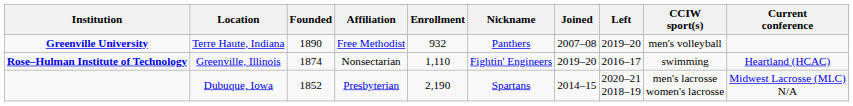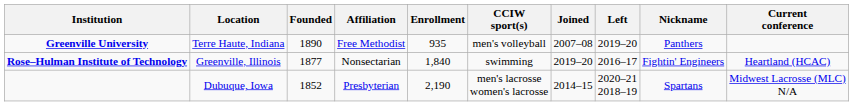 <table class="wikitable sortable" style="text-align:center">
 <tr>
 <th>Institution</th>
 <th>Location</th>
 <th>Founded</th>
 <th>Affiliation</th>
 <th>Enrollment</th>
-<th>Nickname</th>
+<th>CCIW<br>sport(s)</th>
 <th>Joined</th>
 <th>Left</th>
-<th>CCIW<br>sport(s)</th>
+<th>Nickname</th>
 <th>Current<br>conference</th>
 </tr>
 <tr>
 <td><strong><a href='#'>Greenville University</a></strong></td>
 <td><a href='#'>Terre Haute, Indiana</a></td>
 <td>1890</td>
 <td><a href='#'>Free Methodist</a></td>
-<td>932</td>
-<td><a href='#'>Panthers</a></td>
+<td>935</td>
+<td>men's volleyball</td>
 <td>2007–08</td>
 <td>2019–20</td>
-<td>men's volleyball</td>
+<td><a href='#'>Panthers</a></td>
 <td></td>
 </tr>
 <tr>
 <td><strong><a href='#'>Rose–Hulman Institute of Technology</a></strong></td>
 <td><a href='#'>Greenville, Illinois</a></td>
-<td>1874</td>
+<td>1877</td>
 <td>Nonsectarian</td>
-<td>1,110</td>
-<td><a href='#'>Fightin' Engineers</a></td>
+<td>1,840</td>
+<td>swimming</td>
 <td>2019–20</td>
 <td>2016–17</td>
-<td>swimming</td>
+<td><a href='#'>Fightin' Engineers</a></td>
 <td><a href='#'>Heartland (HCAC)</a></td>
 </tr>
 <tr>
 <td><strong></strong></td>
 <td><a href='#'>Dubuque, Iowa</a></td>
 <td>1852</td>
 <td><a href='#'>Presbyterian</a></td>
 <td>2,190</td>
-<td><a href='#'>Spartans</a></td>
+<td>men's lacrosse<br>women's lacrosse</td>
 <td>2014–15</td>
 <td>2020–21<br>2018–19</td>
-<td>men's lacrosse<br>women's lacrosse</td>
+<td><a href='#'>Spartans</a></td>
 <td><a href='#'>Midwest Lacrosse (MLC)</a><br>N/A</td>
 </tr>
 </table>
